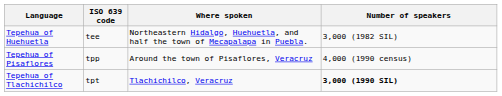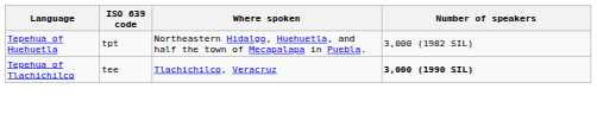 <table class="wikitable" width="65%" style="border-collapse:collapse;">
 <tr>
 <th width="5%" align="left" bgcolor="#778899"><span>Language</span></th>
 <th width="5%" align="left" bgcolor="#778899"><span><strong>ISO 639 code</strong></span></th>
 <th width="22%" align="left" bgcolor="#778899"><span><strong>Where spoken</strong></span></th>
 <th width="20%" align="left" bgcolor="#778899"><span><strong>Number of speakers</strong></span></th>
 </tr>
 <tr>
 <td><a href='#'>Tepehua of Huehuetla</a></td>
-<td>tee</td>
+<td>tpt</td>
 <td>Northeastern <a href='#'>Hidalgo</a>, <a href='#'>Huehuetla</a>, and half the town of <a href='#'>Mecapalapa</a> in <a href='#'>Puebla</a>.</td>
 <td>3,000 (1982 SIL)</td>
 </tr>
 <tr>
-<td><a href='#'>Tepehua of Pisaflores</a></td>
-<td>tpp</td>
-<td>Around the town of Pisaflores, <a href='#'>Veracruz</a></td>
-<td>4,000 (1990 census)</td>
-</tr>
-<tr>
 <td><a href='#'>Tepehua of Tlachichilco</a></td>
-<td>tpt</td>
+<td>tee</td>
 <td><a href='#'>Tlachichilco</a>, <a href='#'>Veracruz</a></td>
 <td><strong>3,000 (1990 SIL)</strong></td>
 </tr>
 </table>
